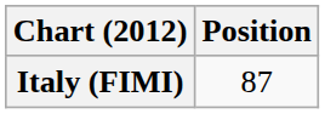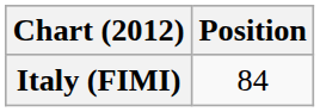 <table class="wikitable plainrowheaders" style="text-align:center">
 <tr>
 <th scope="col">Chart (2012)</th>
 <th scope="col">Position</th>
 </tr>
 <tr>
 <th scope="row">Italy (FIMI)</th>
-<td>87</td>
+<td>84</td>
 </tr>
 </table>
